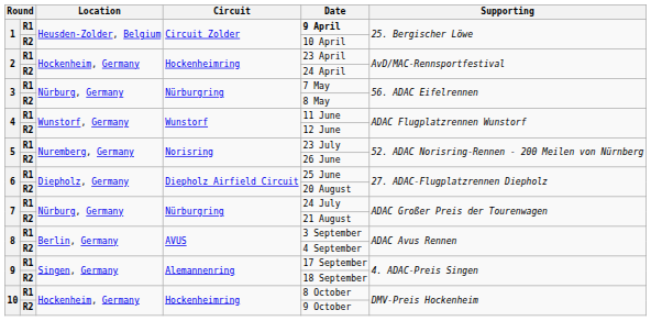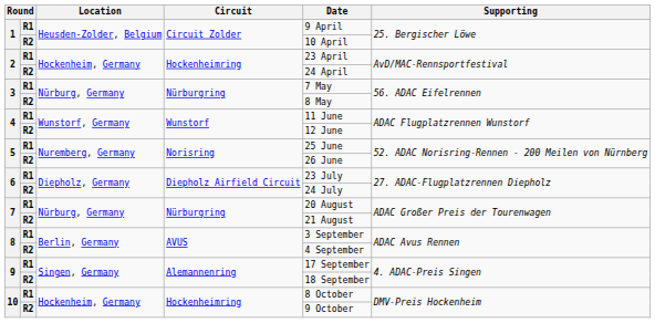 <table class="wikitable" style="font-size: 85%;">
 <tr>
 <th colspan=2>Round</th>
 <th>Location</th>
 <th>Circuit</th>
 <th>Date</th>
 <th>Supporting</th>
 </tr>
 <tr>
 <th rowspan=2>1</th>
 <th>R1</th>
 <td rowspan=2><a href='#'>Heusden-Zolder</a>, <a href='#'>Belgium</a></td>
 <td rowspan=2><a href='#'>Circuit Zolder</a></td>
-<td><strong>9 April</strong></td>
+<td>9 April</td>
 <td rowspan=2><em>25. Bergischer Löwe</em></td>
 </tr>
 <tr>
 <th>R2</th>
 <td>10 April</td>
 </tr>
 <tr>
 <th rowspan=2>2</th>
 <th>R1</th>
 <td rowspan=2><a href='#'>Hockenheim</a>, <a href='#'>Germany</a></td>
 <td rowspan=2><a href='#'>Hockenheimring</a></td>
 <td>23 April</td>
 <td rowspan=2><em>AvD/MAC-Rennsportfestival</em></td>
 </tr>
 <tr>
 <th>R2</th>
 <td>24 April</td>
 </tr>
 <tr>
 <th rowspan=2>3</th>
 <th>R1</th>
 <td rowspan=2><a href='#'>Nürburg</a>, <a href='#'>Germany</a></td>
 <td rowspan=2><a href='#'>Nürburgring</a></td>
 <td>7 May</td>
 <td rowspan=2><em>56. ADAC Eifelrennen</em></td>
 </tr>
 <tr>
 <th>R2</th>
 <td>8 May</td>
 </tr>
 <tr>
 <th rowspan=2>4</th>
 <th>R1</th>
 <td rowspan=2><a href='#'>Wunstorf</a>, <a href='#'>Germany</a></td>
 <td rowspan=2><a href='#'>Wunstorf</a></td>
 <td>11 June</td>
 <td rowspan=2><em>ADAC Flugplatzrennen Wunstorf</em></td>
 </tr>
 <tr>
 <th>R2</th>
 <td>12 June</td>
 </tr>
 <tr>
 <th rowspan=2>5</th>
 <th>R1</th>
 <td rowspan=2><a href='#'>Nuremberg</a>, <a href='#'>Germany</a></td>
 <td rowspan=2><a href='#'>Norisring</a></td>
-<td>23 July</td>
+<td>25 June</td>
 <td rowspan=2><em>52. ADAC Norisring-Rennen - 200 Meilen von Nürnberg</em></td>
 </tr>
 <tr>
 <th>R2</th>
 <td>26 June</td>
 </tr>
 <tr>
 <th rowspan=2>6</th>
 <th>R1</th>
 <td rowspan=2><a href='#'>Diepholz</a>, <a href='#'>Germany</a></td>
 <td rowspan=2><a href='#'>Diepholz Airfield Circuit</a></td>
-<td>25 June</td>
+<td>23 July</td>
 <td rowspan=2><em>27. ADAC-Flugplatzrennen Diepholz</em></td>
 </tr>
 <tr>
 <th>R2</th>
-<td>20 August</td>
+<td>24 July</td>
 </tr>
 <tr>
 <th rowspan=2>7</th>
 <th>R1</th>
 <td rowspan=2><a href='#'>Nürburg</a>, <a href='#'>Germany</a></td>
 <td rowspan=2><a href='#'>Nürburgring</a></td>
-<td>24 July</td>
+<td>20 August</td>
 <td rowspan=2><em>ADAC Großer Preis der Tourenwagen</em></td>
 </tr>
 <tr>
 <th>R2</th>
 <td>21 August</td>
 </tr>
 <tr>
 <th rowspan=2>8</th>
 <th>R1</th>
 <td rowspan=2><a href='#'>Berlin</a>, <a href='#'>Germany</a></td>
 <td rowspan=2><a href='#'>AVUS</a></td>
 <td>3 September</td>
 <td rowspan=2><em>ADAC Avus Rennen</em></td>
 </tr>
 <tr>
 <th>R2</th>
 <td>4 September</td>
 </tr>
 <tr>
 <th rowspan=2>9</th>
 <th>R1</th>
 <td rowspan=2><a href='#'>Singen</a>, <a href='#'>Germany</a></td>
 <td rowspan=2><a href='#'>Alemannenring</a></td>
 <td>17 September</td>
 <td rowspan=2><em>4. ADAC-Preis Singen</em></td>
 </tr>
 <tr>
 <th>R2</th>
 <td>18 September</td>
 </tr>
 <tr>
 <th rowspan=2>10</th>
 <th>R1</th>
 <td rowspan=2><a href='#'>Hockenheim</a>, <a href='#'>Germany</a></td>
 <td rowspan=2><a href='#'>Hockenheimring</a></td>
 <td>8 October</td>
 <td rowspan=2><em>DMV-Preis Hockenheim</em></td>
 </tr>
 <tr>
 <th>R2</th>
 <td>9 October</td>
 </tr>
 </table>
